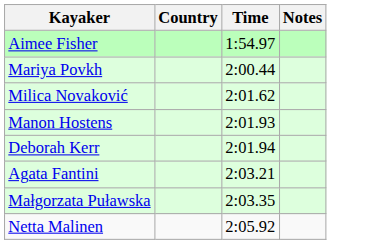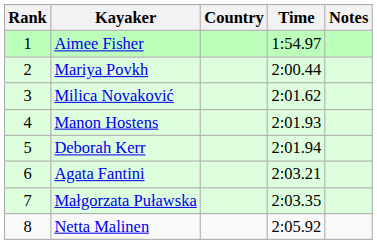 <table class="wikitable" style="text-align:center">
 <tr>
+<th>Rank</th>
 <th>Kayaker</th>
 <th>Country</th>
 <th>Time</th>
 <th>Notes</th>
 </tr>
 <tr bgcolor=bbffbb>
+<td>1</td>
 <td align="left"><a href='#'>Aimee Fisher</a></td>
 <td align="left"></td>
 <td>1:54.97</td>
 <td></td>
 </tr>
 <tr bgcolor=ddffdd>
+<td>2</td>
 <td align="left"><a href='#'>Mariya Povkh</a></td>
 <td align="left"></td>
 <td>2:00.44</td>
 <td></td>
 </tr>
 <tr bgcolor=ddffdd>
+<td>3</td>
 <td align="left"><a href='#'>Milica Novaković</a></td>
 <td align="left"></td>
 <td>2:01.62</td>
 <td></td>
 </tr>
 <tr bgcolor=ddffdd>
+<td>4</td>
 <td align="left"><a href='#'>Manon Hostens</a></td>
 <td align="left"></td>
 <td>2:01.93</td>
 <td></td>
 </tr>
 <tr bgcolor=ddffdd>
+<td>5</td>
 <td align="left"><a href='#'>Deborah Kerr</a></td>
 <td align="left"></td>
 <td>2:01.94</td>
 <td></td>
 </tr>
 <tr bgcolor=ddffdd>
+<td>6</td>
 <td align="left"><a href='#'>Agata Fantini</a></td>
 <td align="left"></td>
 <td>2:03.21</td>
 <td></td>
 </tr>
 <tr bgcolor=ddffdd>
+<td>7</td>
 <td align="left"><a href='#'>Małgorzata Puławska</a></td>
 <td align="left"></td>
 <td>2:03.35</td>
 <td></td>
 </tr>
 <tr>
+<td>8</td>
 <td align="left"><a href='#'>Netta Malinen</a></td>
 <td align="left"></td>
 <td>2:05.92</td>
 <td></td>
 </tr>
 </table>
